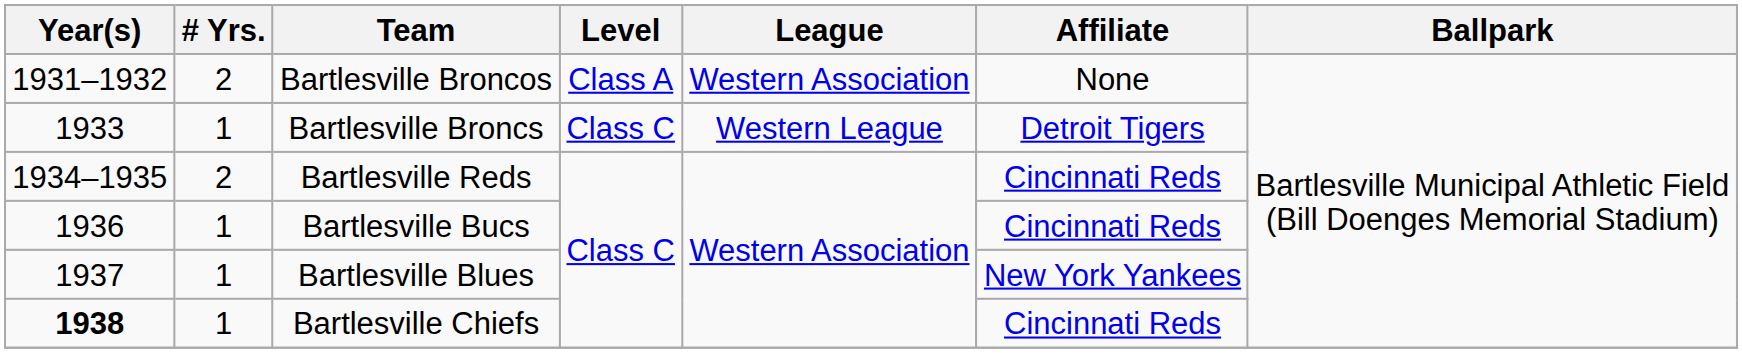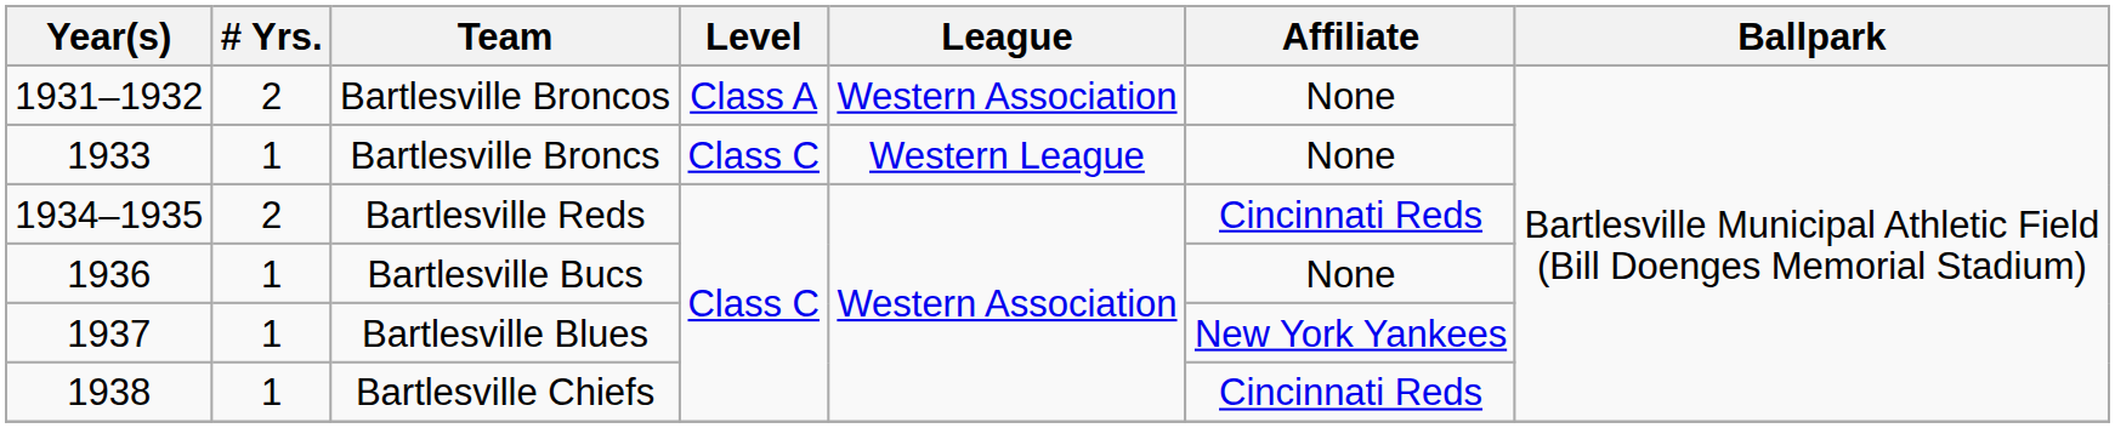 <table class="wikitable" style="text-align:center; font-size: 95%;">
 <tr>
 <th>Year(s)</th>
 <th># Yrs.</th>
 <th>Team</th>
 <th>Level</th>
 <th>League</th>
 <th>Affiliate</th>
 <th>Ballpark</th>
 </tr>
 <tr>
 <td>1931–1932</td>
 <td>2</td>
 <td>Bartlesville Broncos</td>
 <td><a href='#'>Class A</a></td>
 <td><a href='#'>Western Association</a></td>
 <td>None</td>
 <td rowspan=6>Bartlesville Municipal Athletic Field<br>(Bill Doenges Memorial Stadium)</td>
 </tr>
 <tr>
 <td>1933</td>
 <td>1</td>
 <td>Bartlesville Broncs</td>
 <td><a href='#'>Class C</a></td>
 <td><a href='#'>Western League</a></td>
-<td><a href='#'>Detroit Tigers</a></td>
+<td>None</td>
 </tr>
 <tr>
 <td>1934–1935</td>
 <td>2</td>
 <td>Bartlesville Reds</td>
 <td rowspan=4><a href='#'>Class C</a></td>
 <td rowspan=4><a href='#'>Western Association</a></td>
 <td><a href='#'>Cincinnati Reds</a></td>
 </tr>
 <tr>
 <td>1936</td>
 <td>1</td>
 <td>Bartlesville Bucs</td>
-<td><a href='#'>Cincinnati Reds</a></td>
+<td>None</td>
 </tr>
 <tr>
 <td>1937</td>
 <td>1</td>
 <td>Bartlesville Blues</td>
 <td><a href='#'>New York Yankees</a></td>
 </tr>
 <tr>
-<td><strong>1938</strong></td>
+<td>1938</td>
 <td>1</td>
 <td>Bartlesville Chiefs</td>
 <td><a href='#'>Cincinnati Reds</a></td>
 </tr>
 <tr>
 </tr>
 </table>
